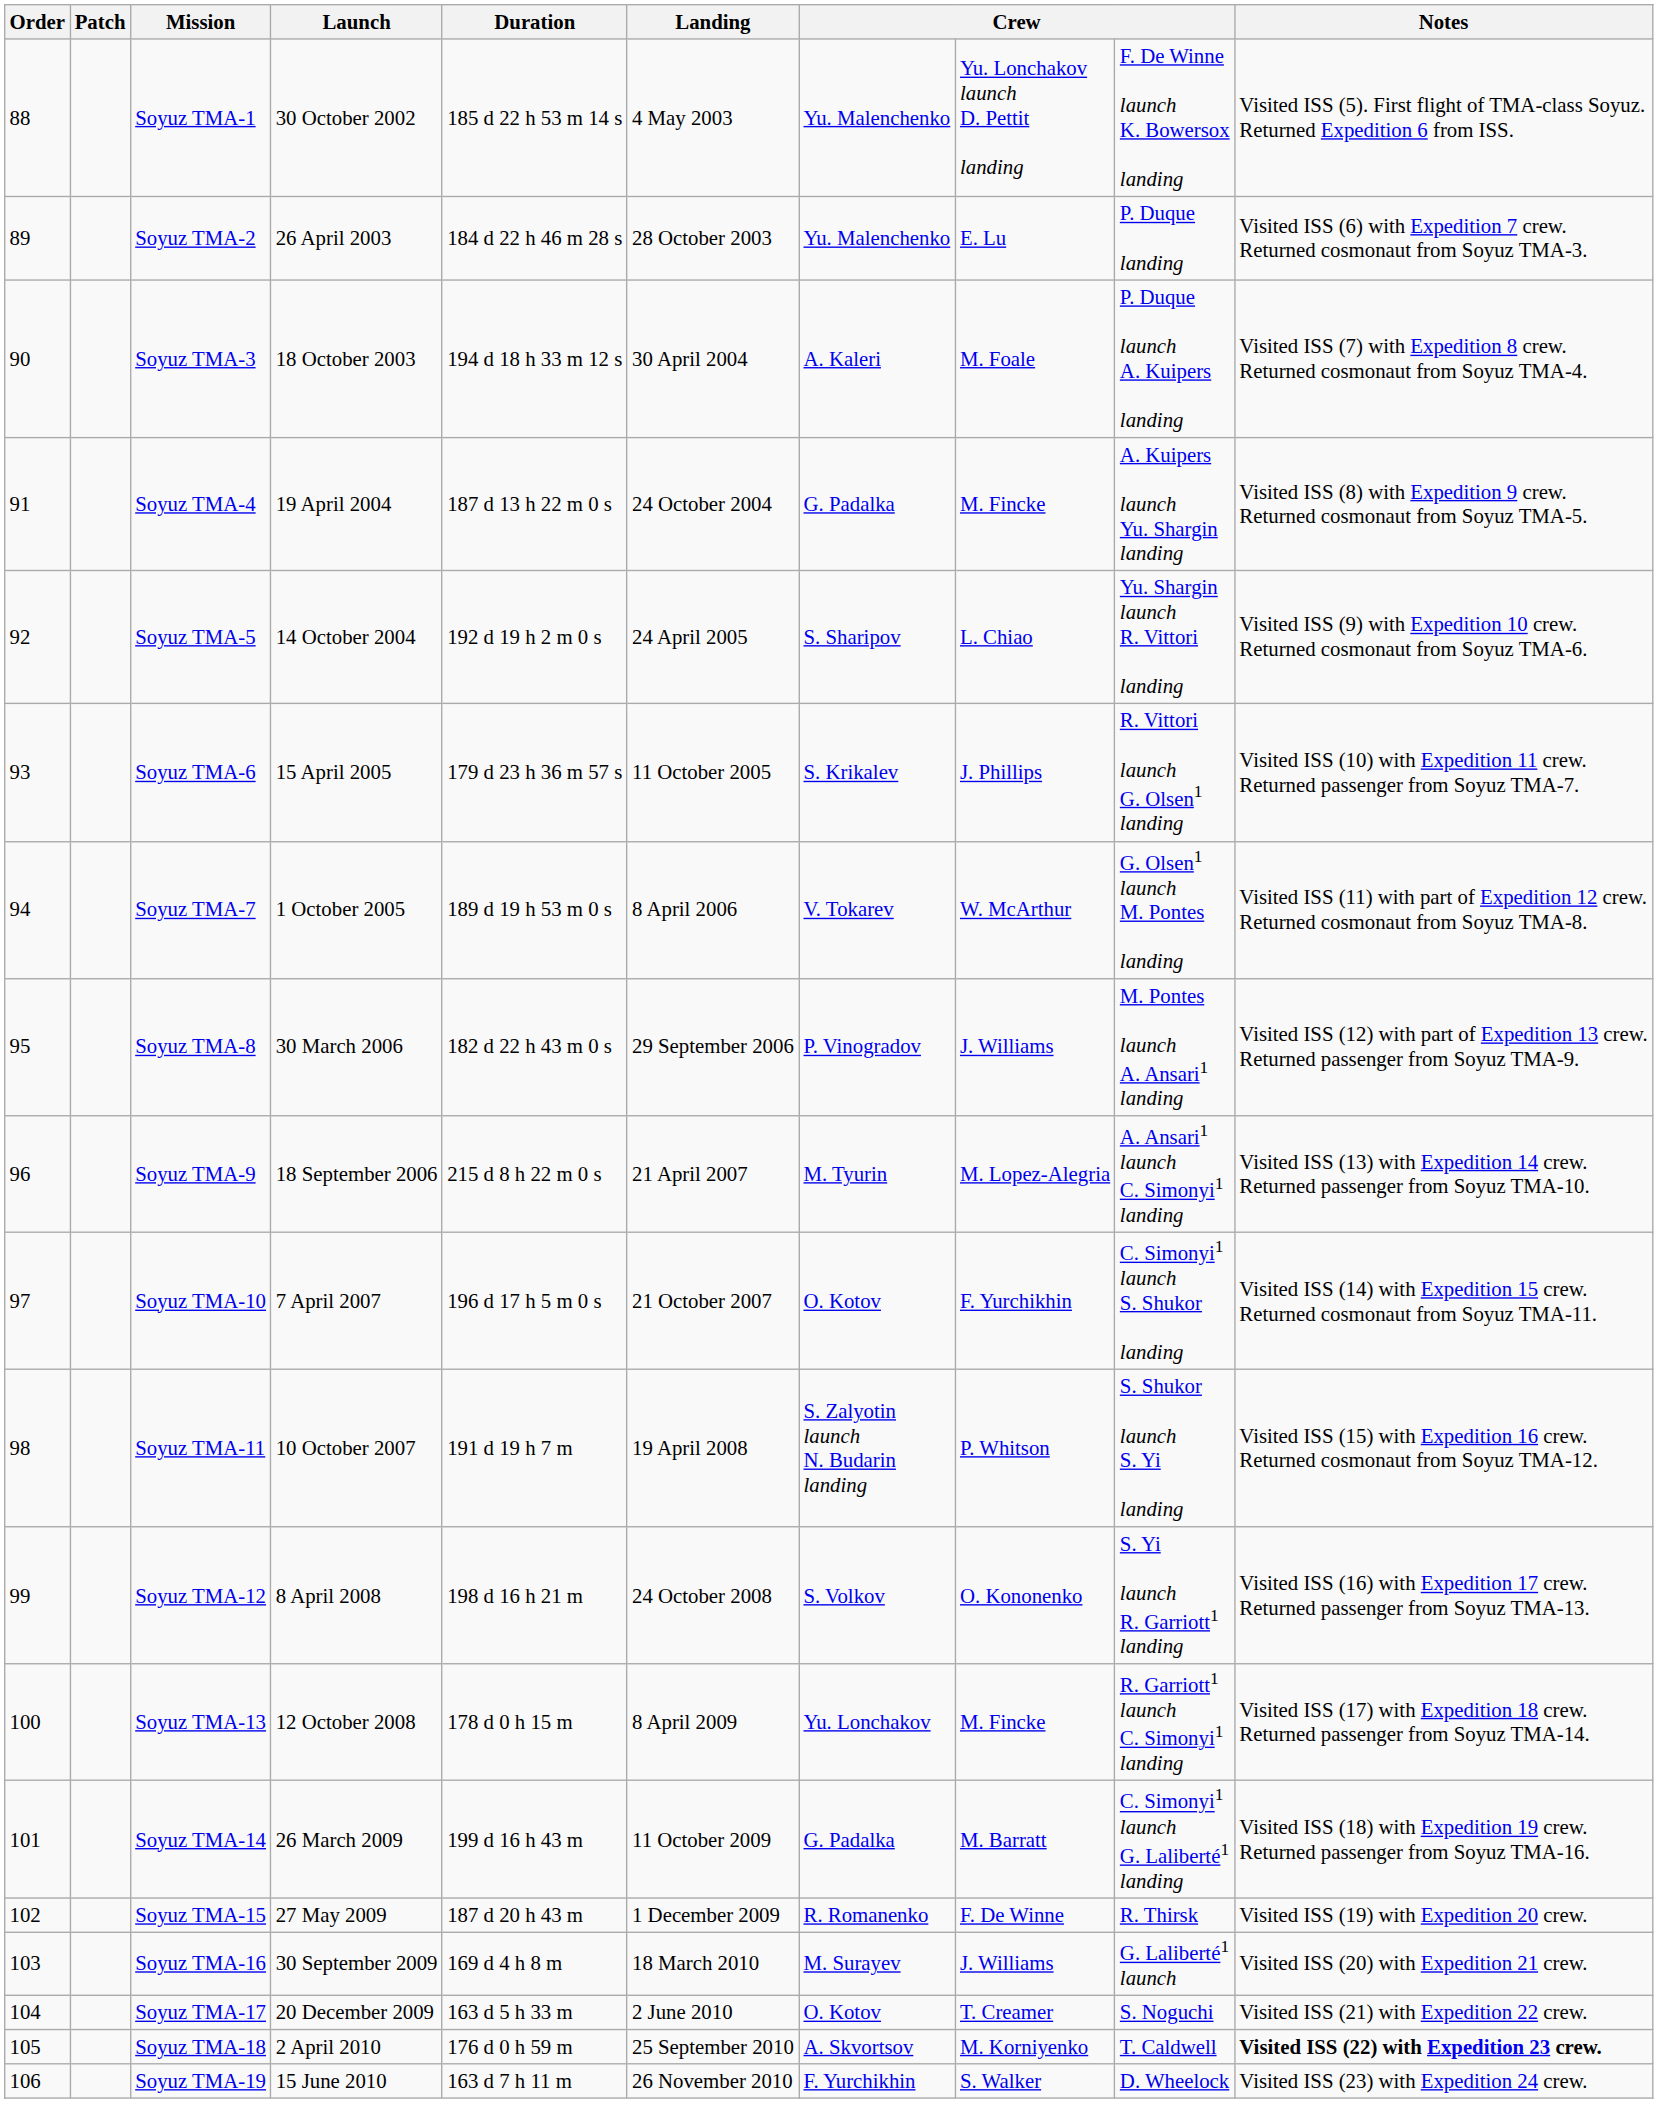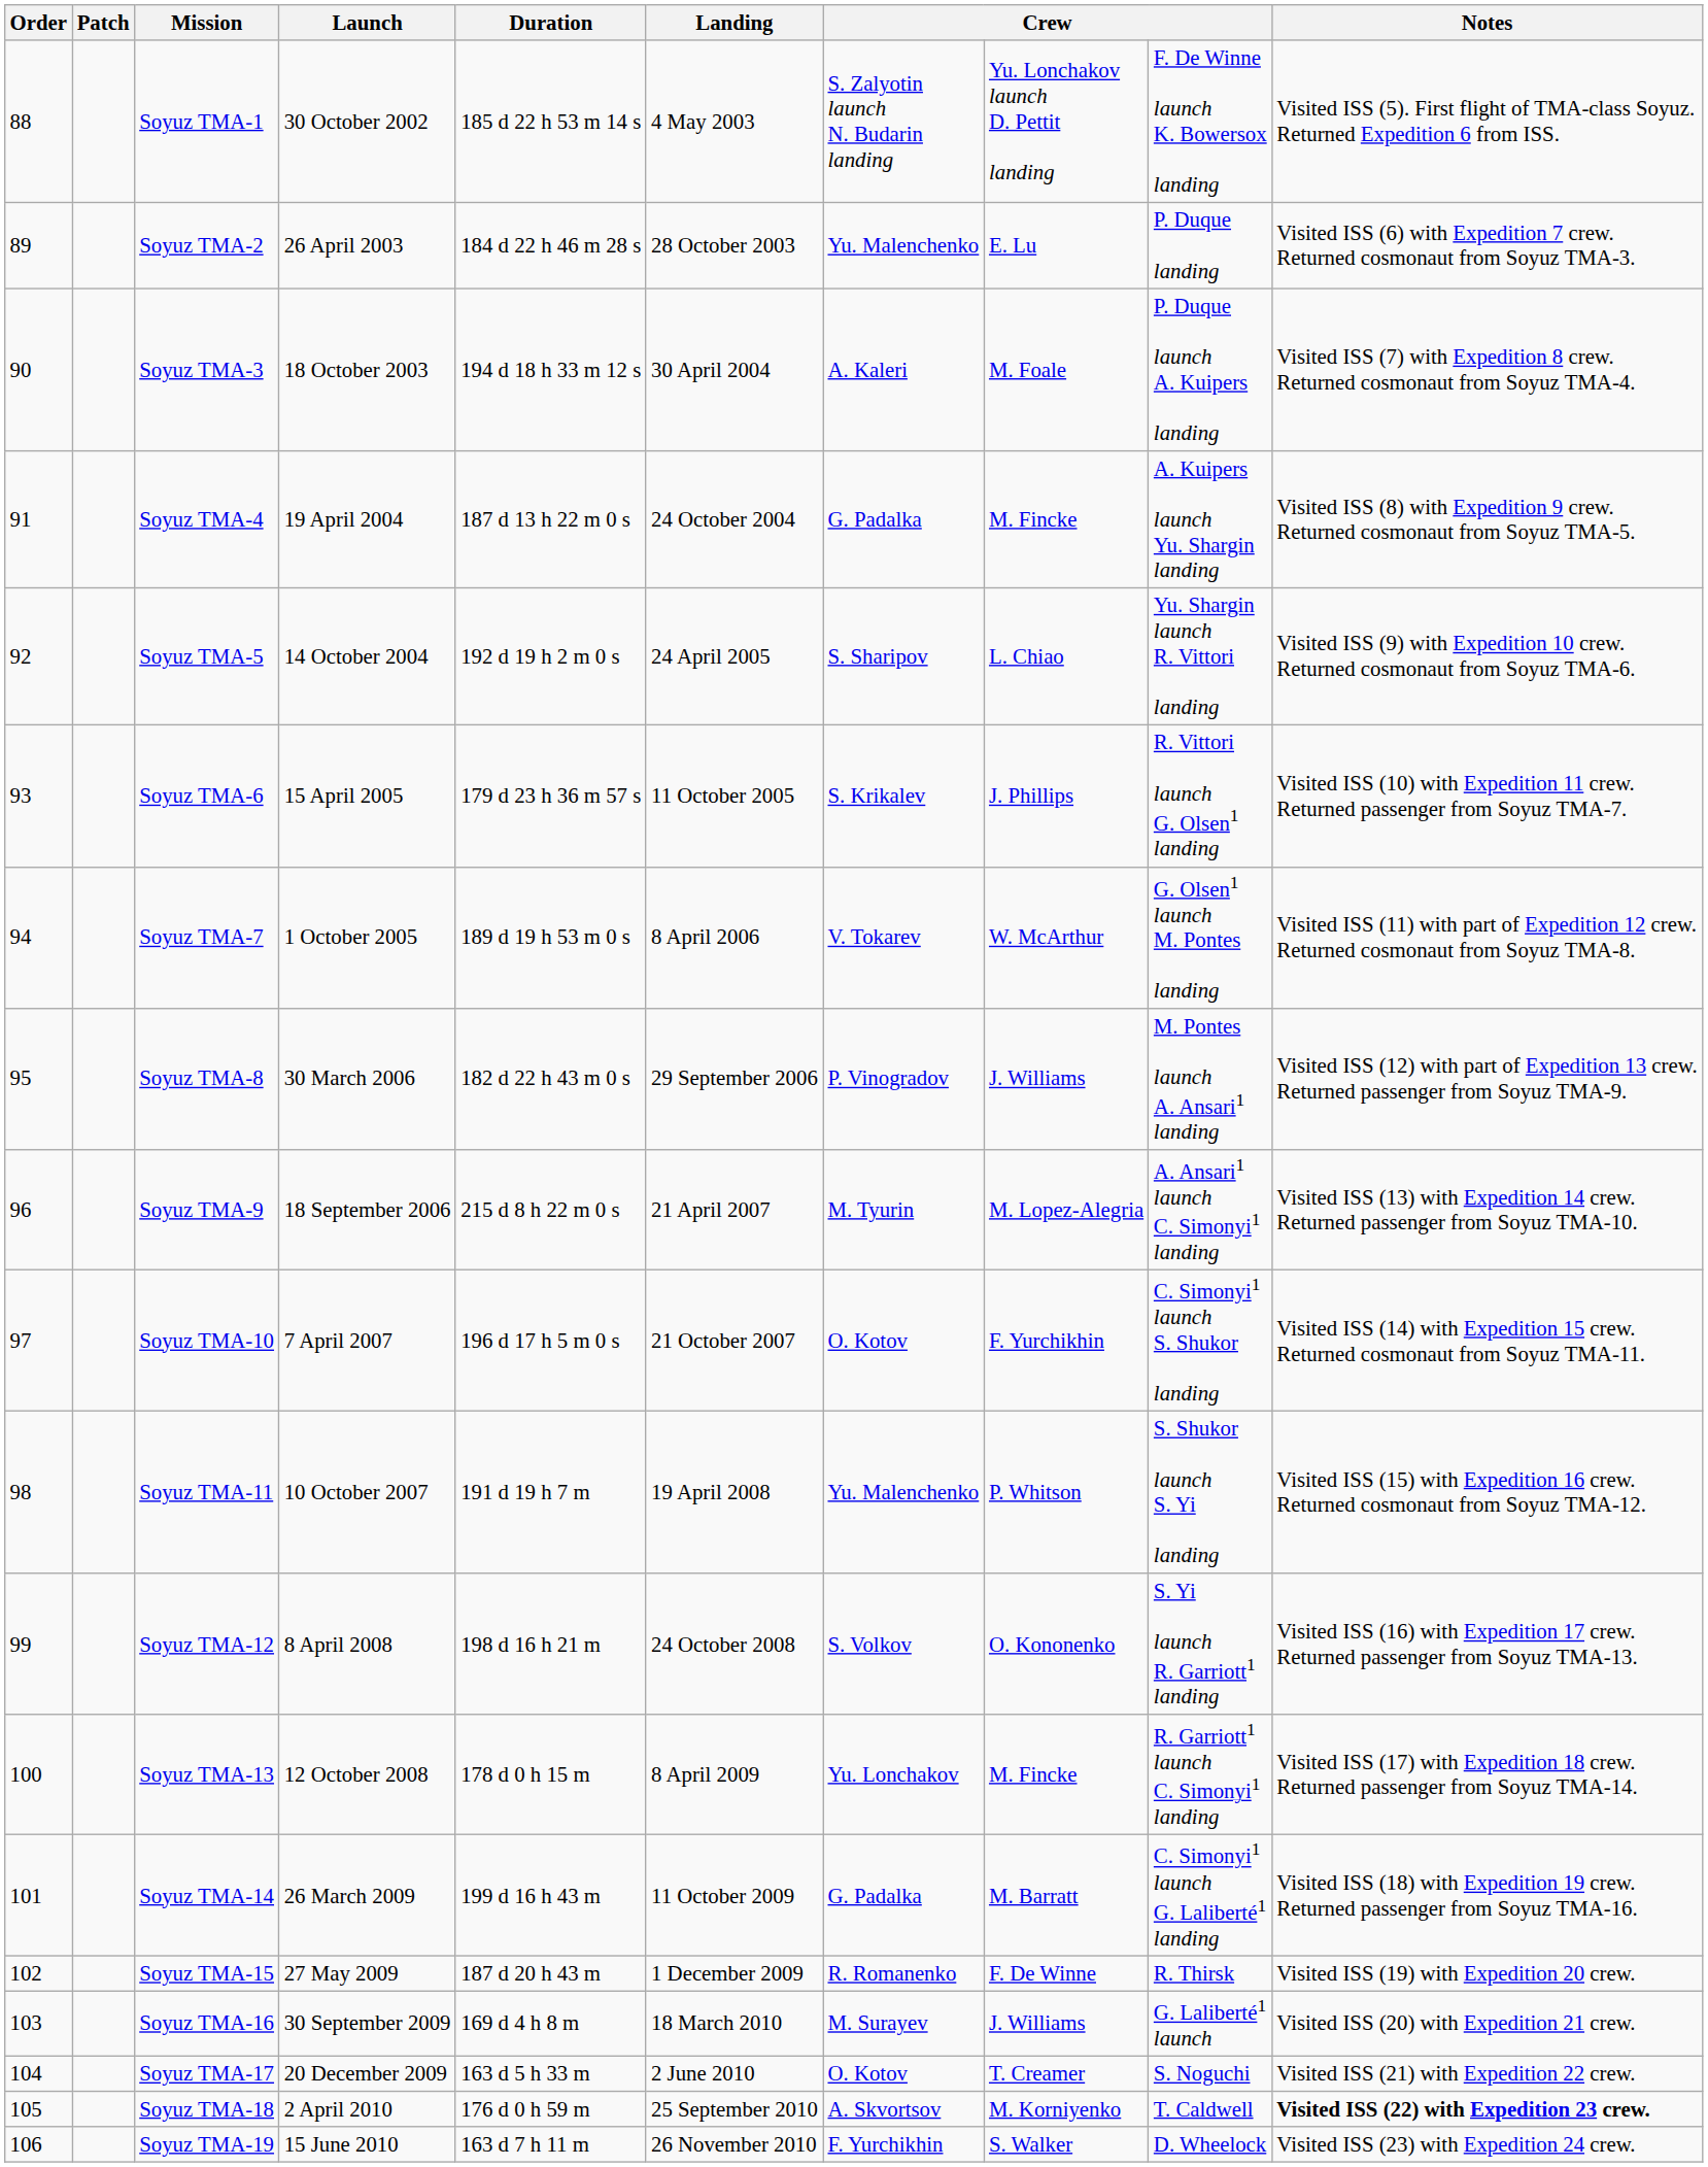 <table class="wikitable sticky-header" style="font-size: 95%;">
 <tr>
 <th>Order</th>
 <th>Patch</th>
 <th>Mission</th>
 <th>Launch</th>
 <th>Duration</th>
 <th>Landing</th>
 <th colspan="3">Crew</th>
 <th>Notes</th>
 </tr>
 <tr>
 <td>88</td>
 <td></td>
 <td><a href='#'>Soyuz TMA-1</a></td>
 <td>30 October 2002</td>
 <td>185 d 22 h 53 m 14 s</td>
 <td>4 May 2003</td>
-<td><a href='#'>Yu. Malenchenko</a></td>
+<td><a href='#'>S. Zalyotin</a> <br><em>launch</em><br><a href='#'>N. Budarin</a> <br><em>landing</em></td>
 <td><a href='#'>Yu. Lonchakov</a> <br><em>launch</em><br><a href='#'>D. Pettit</a> <br><br><em>landing</em></td>
 <td><a href='#'>F. De Winne</a> <br><br><em>launch</em><br><a href='#'>K. Bowersox</a> <br><br><em>landing</em></td>
 <td>Visited ISS (5). First flight of TMA-class Soyuz.<br>Returned <a href='#'>Expedition 6</a> from ISS.</td>
 </tr>
 <tr>
 <td>89</td>
 <td></td>
 <td><a href='#'>Soyuz TMA-2</a></td>
 <td>26 April 2003</td>
 <td>184 d 22 h 46 m 28 s</td>
 <td>28 October 2003</td>
 <td><a href='#'>Yu. Malenchenko</a></td>
 <td><a href='#'>E. Lu</a> <br></td>
 <td><a href='#'>P. Duque</a> <br><br><em>landing</em></td>
 <td>Visited ISS (6) with <a href='#'>Expedition 7</a> crew.<br>Returned cosmonaut from Soyuz TMA-3.</td>
 </tr>
 <tr>
 <td>90</td>
 <td></td>
 <td><a href='#'>Soyuz TMA-3</a></td>
 <td>18 October 2003</td>
 <td>194 d 18 h 33 m 12 s</td>
 <td>30 April 2004</td>
 <td><a href='#'>A. Kaleri</a></td>
 <td><a href='#'>M. Foale</a> <br></td>
 <td><a href='#'>P. Duque</a> <br><br><em>launch</em><br><a href='#'>A. Kuipers</a> <br><br><em>landing</em></td>
 <td>Visited ISS (7) with <a href='#'>Expedition 8</a> crew.<br>Returned cosmonaut from Soyuz TMA-4.</td>
 </tr>
 <tr>
 <td>91</td>
 <td></td>
 <td><a href='#'>Soyuz TMA-4</a></td>
 <td>19 April 2004</td>
 <td>187 d 13 h 22 m 0 s</td>
 <td>24 October 2004</td>
 <td><a href='#'>G. Padalka</a></td>
 <td><a href='#'>M. Fincke</a> <br></td>
 <td><a href='#'>A. Kuipers</a> <br><br><em>launch</em><br><a href='#'>Yu. Shargin</a> <br><em>landing</em></td>
 <td>Visited ISS (8) with <a href='#'>Expedition 9</a> crew.<br>Returned cosmonaut from Soyuz TMA-5.</td>
 </tr>
 <tr>
 <td>92</td>
 <td></td>
 <td><a href='#'>Soyuz TMA-5</a></td>
 <td>14 October 2004</td>
 <td>192 d 19 h 2 m 0 s</td>
 <td>24 April 2005</td>
 <td><a href='#'>S. Sharipov</a></td>
 <td><a href='#'>L. Chiao</a> <br></td>
 <td><a href='#'>Yu. Shargin</a> <br><em>launch</em><br><a href='#'>R. Vittori</a> <br><br><em>landing</em></td>
 <td>Visited ISS (9) with <a href='#'>Expedition 10</a> crew.<br>Returned cosmonaut from Soyuz TMA-6.</td>
 </tr>
 <tr>
 <td>93</td>
 <td></td>
 <td><a href='#'>Soyuz TMA-6</a></td>
 <td>15 April 2005</td>
 <td>179 d 23 h 36 m 57 s</td>
 <td>11 October 2005</td>
 <td><a href='#'>S. Krikalev</a></td>
 <td><a href='#'>J. Phillips</a> <br></td>
 <td><a href='#'>R. Vittori</a> <br><br><em>launch</em><br><a href='#'>G. Olsen</a><sup>1</sup> <br><em>landing</em></td>
 <td>Visited ISS (10) with <a href='#'>Expedition 11</a> crew.<br>Returned passenger from Soyuz TMA-7.</td>
 </tr>
 <tr>
 <td>94</td>
 <td></td>
 <td><a href='#'>Soyuz TMA-7</a></td>
 <td>1 October 2005</td>
 <td>189 d 19 h 53 m 0 s</td>
 <td>8 April 2006</td>
 <td><a href='#'>V. Tokarev</a></td>
 <td><a href='#'>W. McArthur</a> <br></td>
 <td><a href='#'>G. Olsen</a><sup>1</sup> <br><em>launch</em><br><a href='#'>M. Pontes</a> <br><br><em>landing</em></td>
 <td>Visited ISS (11) with part of <a href='#'>Expedition 12</a> crew.<br>Returned cosmonaut from Soyuz TMA-8.</td>
 </tr>
 <tr>
 <td>95</td>
 <td></td>
 <td><a href='#'>Soyuz TMA-8</a></td>
 <td>30 March 2006</td>
 <td>182 d 22 h 43 m 0 s</td>
 <td>29 September 2006</td>
 <td><a href='#'>P. Vinogradov</a></td>
 <td><a href='#'>J. Williams</a> <br></td>
 <td><a href='#'>M. Pontes</a> <br><br><em>launch</em><br><a href='#'>A. Ansari</a><sup>1</sup> <br><em>landing</em></td>
 <td>Visited ISS (12) with part of <a href='#'>Expedition 13</a> crew.<br>Returned passenger from Soyuz TMA-9.</td>
 </tr>
 <tr>
 <td>96</td>
 <td></td>
 <td><a href='#'>Soyuz TMA-9</a></td>
 <td>18 September 2006</td>
 <td>215 d 8 h 22 m 0 s</td>
 <td>21 April 2007</td>
 <td><a href='#'>M. Tyurin</a></td>
 <td><a href='#'>M. Lopez-Alegria</a> <br></td>
 <td><a href='#'>A. Ansari</a><sup>1</sup> <br><em>launch</em><br><a href='#'>C. Simonyi</a><sup>1</sup> <br><em>landing</em></td>
 <td>Visited ISS (13) with <a href='#'>Expedition 14</a> crew.<br>Returned passenger from Soyuz TMA-10.</td>
 </tr>
 <tr>
 <td>97</td>
 <td></td>
 <td><a href='#'>Soyuz TMA-10</a></td>
 <td>7 April 2007</td>
 <td>196 d 17 h 5 m 0 s</td>
 <td>21 October 2007</td>
 <td><a href='#'>O. Kotov</a></td>
 <td><a href='#'>F. Yurchikhin</a></td>
 <td><a href='#'>C. Simonyi</a><sup>1</sup> <br><em>launch</em><br><a href='#'>S. Shukor</a> <br><br><em>landing</em></td>
 <td>Visited ISS (14) with <a href='#'>Expedition 15</a> crew.<br>Returned cosmonaut from Soyuz TMA-11.</td>
 </tr>
 <tr>
 <td>98</td>
 <td></td>
 <td><a href='#'>Soyuz TMA-11</a></td>
 <td>10 October 2007</td>
 <td>191 d 19 h 7 m</td>
 <td>19 April 2008</td>
-<td><a href='#'>S. Zalyotin</a> <br><em>launch</em><br><a href='#'>N. Budarin</a> <br><em>landing</em></td>
+<td><a href='#'>Yu. Malenchenko</a></td>
 <td><a href='#'>P. Whitson</a> <br></td>
 <td><a href='#'>S. Shukor</a> <br><br><em>launch</em><br><a href='#'>S. Yi</a> <br><br><em>landing</em></td>
 <td>Visited ISS (15) with <a href='#'>Expedition 16</a> crew.<br>Returned cosmonaut from Soyuz TMA-12.</td>
 </tr>
 <tr>
 <td>99</td>
 <td></td>
 <td><a href='#'>Soyuz TMA-12</a></td>
 <td>8 April 2008</td>
 <td>198 d 16 h 21 m</td>
 <td>24 October 2008</td>
 <td><a href='#'>S. Volkov</a></td>
 <td><a href='#'>O. Kononenko</a></td>
 <td><a href='#'>S. Yi</a> <br><br><em>launch</em><br><a href='#'>R. Garriott</a><sup>1</sup><br><em>landing</em></td>
 <td>Visited ISS (16) with <a href='#'>Expedition 17</a> crew.<br>Returned passenger from Soyuz TMA-13.</td>
 </tr>
 <tr>
 <td>100</td>
 <td></td>
 <td><a href='#'>Soyuz TMA-13</a></td>
 <td>12 October 2008</td>
 <td>178 d 0 h 15 m</td>
 <td>8 April 2009</td>
 <td><a href='#'>Yu. Lonchakov</a></td>
 <td><a href='#'>M. Fincke</a> <br></td>
 <td><a href='#'>R. Garriott</a><sup>1</sup> <br><em>launch</em><br><a href='#'>C. Simonyi</a><sup>1</sup> <br> <em>landing</em></td>
 <td>Visited ISS (17) with <a href='#'>Expedition 18</a> crew.<br>Returned passenger from Soyuz TMA-14.</td>
 </tr>
 <tr>
 <td>101</td>
 <td></td>
 <td><a href='#'>Soyuz TMA-14</a></td>
 <td>26 March 2009</td>
 <td>199 d 16 h 43 m</td>
 <td>11 October 2009</td>
 <td><a href='#'>G. Padalka</a></td>
 <td><a href='#'>M. Barratt</a> <br></td>
 <td><a href='#'>C. Simonyi</a><sup>1</sup> <br> <em>launch</em><br><a href='#'>G. Laliberté</a><sup>1</sup> <br> <em>landing</em></td>
 <td>Visited ISS (18) with <a href='#'>Expedition 19</a> crew.<br>Returned passenger from Soyuz TMA-16.</td>
 </tr>
 <tr>
 <td>102</td>
 <td></td>
 <td><a href='#'>Soyuz TMA-15</a></td>
 <td>27 May 2009</td>
 <td>187 d 20 h 43 m</td>
 <td>1 December 2009</td>
 <td><a href='#'>R. Romanenko</a></td>
 <td><a href='#'>F. De Winne</a> <br></td>
 <td><a href='#'>R. Thirsk</a> <br></td>
 <td>Visited ISS (19) with <a href='#'>Expedition 20</a> crew.</td>
 </tr>
 <tr>
 <td>103</td>
 <td></td>
 <td><a href='#'>Soyuz TMA-16</a></td>
 <td>30 September 2009</td>
 <td>169 d 4 h 8 m</td>
 <td>18 March 2010</td>
 <td><a href='#'>M. Surayev</a></td>
 <td><a href='#'>J. Williams</a> <br></td>
 <td><a href='#'>G. Laliberté</a><sup>1</sup> <br> <em>launch</em></td>
 <td>Visited ISS (20) with <a href='#'>Expedition 21</a> crew.</td>
 </tr>
 <tr>
 <td>104</td>
 <td></td>
 <td><a href='#'>Soyuz TMA-17</a></td>
 <td>20 December 2009</td>
 <td>163 d 5 h 33 m</td>
 <td>2 June 2010</td>
 <td><a href='#'>O. Kotov</a></td>
 <td><a href='#'>T. Creamer</a> <br></td>
 <td><a href='#'>S. Noguchi</a> <br></td>
 <td>Visited ISS (21) with <a href='#'>Expedition 22</a> crew.</td>
 </tr>
 <tr>
 <td>105</td>
 <td></td>
 <td><a href='#'>Soyuz TMA-18</a></td>
 <td>2 April 2010</td>
 <td>176 d 0 h 59 m</td>
 <td>25 September 2010</td>
 <td><a href='#'>A. Skvortsov</a></td>
 <td><a href='#'>M. Korniyenko</a></td>
 <td><a href='#'>T. Caldwell</a> <br></td>
 <td><strong>Visited ISS (22) with <a href='#'>Expedition 23</a> crew.</strong></td>
 </tr>
 <tr>
 <td>106</td>
 <td></td>
 <td><a href='#'>Soyuz TMA-19</a></td>
 <td>15 June 2010</td>
 <td>163 d 7 h 11 m</td>
 <td>26 November 2010</td>
 <td><a href='#'>F. Yurchikhin</a></td>
 <td><a href='#'>S. Walker</a> <br></td>
 <td><a href='#'>D. Wheelock</a> <br></td>
 <td>Visited ISS (23) with <a href='#'>Expedition 24</a> crew.</td>
 </tr>
 </table>
